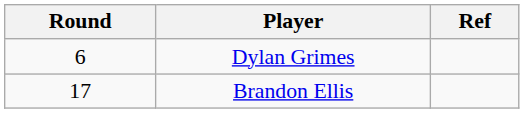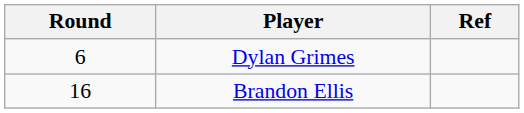 <table class="wikitable" style="text-align:center; font-size:100%; width:30%;">
 <tr>
 <th>Round</th>
 <th>Player</th>
 <th>Ref</th>
 </tr>
 <tr>
 <td>6</td>
 <td><a href='#'>Dylan Grimes</a></td>
 <td></td>
 </tr>
 <tr>
-<td>17</td>
+<td>16</td>
 <td><a href='#'>Brandon Ellis</a></td>
 <td></td>
 </tr>
 </table>
